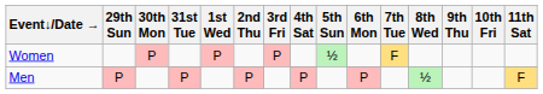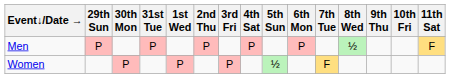 <table class="wikitable" style="margin:0.5em auto; font-size:90%; line-height:1.25em; text-align:center;">
 <tr>
 <th>Event↓/Date →</th>
 <th>29th<br>Sun</th>
 <th>30th<br>Mon</th>
 <th>31st<br>Tue</th>
 <th>1st<br>Wed</th>
 <th>2nd<br>Thu</th>
 <th>3rd<br>Fri</th>
 <th>4th<br>Sat</th>
 <th>5th<br>Sun</th>
 <th>6th<br>Mon</th>
 <th>7th<br>Tue</th>
 <th>8th<br>Wed</th>
 <th>9th<br>Thu</th>
 <th>10th<br>Fri</th>
 <th>11th<br>Sat</th>
 </tr>
 <tr>
+<td style="text-align:left;"><a href='#'>Men</a></td>
+<td bgcolor="#FFBBBB">P</td>
+<td></td>
+<td bgcolor="#FFBBBB">P</td>
+<td></td>
+<td bgcolor="#FFBBBB">P</td>
+<td></td>
+<td bgcolor="#FFBBBB">P</td>
+<td></td>
+<td bgcolor="#FFBBBB">P</td>
+<td></td>
+<td bgcolor="#BBF3BB">½</td>
+<td></td>
+<td></td>
+<td bgcolor="#FFDF80">F</td>
+</tr>
+<tr>
 <td style="text-align:left;"><a href='#'>Women</a></td>
 <td></td>
 <td bgcolor="#FFBBBB">P</td>
 <td></td>
 <td bgcolor="#FFBBBB">P</td>
 <td></td>
 <td bgcolor="#FFBBBB">P</td>
 <td></td>
 <td bgcolor="#BBF3BB">½</td>
 <td></td>
 <td bgcolor="#FFDF80">F</td>
 <td></td>
 <td></td>
 <td></td>
 <td></td>
 </tr>
-<tr>
-<td style="text-align:left;"><a href='#'>Men</a></td>
-<td bgcolor="#FFBBBB">P</td>
-<td></td>
-<td bgcolor="#FFBBBB">P</td>
-<td></td>
-<td bgcolor="#FFBBBB">P</td>
-<td></td>
-<td bgcolor="#FFBBBB">P</td>
-<td></td>
-<td bgcolor="#FFBBBB">P</td>
-<td></td>
-<td bgcolor="#BBF3BB">½</td>
-<td></td>
-<td></td>
-<td bgcolor="#FFDF80">F</td>
-</tr>
 </table>
